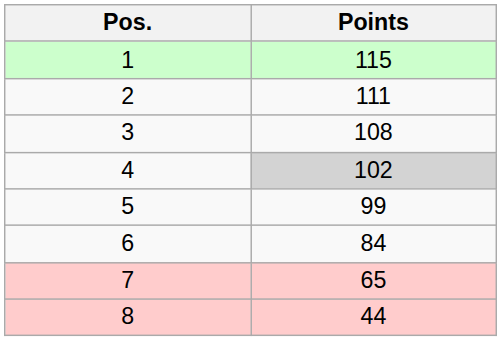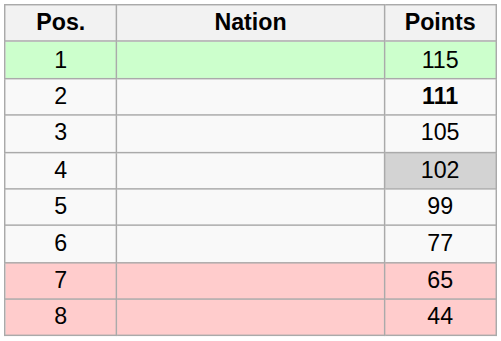 <table class="wikitable gauche" cellspacing="1" style="width:340px;">
 <tr style="background:#efefef; text-align:center;">
 <th style="width:70px;">Pos.</th>
+<th>Nation</th>
 <th style="width:70px;">Points</th>
 </tr>
 <tr style="vertical-align:top; text-align:center; background:#ccffcc;">
 <td>1</td>
+<td style="text-align:left;"></td>
 <td>115</td>
 </tr>
 <tr style="vertical-align:top; text-align:center;">
 <td>2</td>
-<td>111</td>
+<td style="text-align:left;"></td>
+<td><strong>111</strong></td>
 </tr>
 <tr style="vertical-align:top; text-align:center;">
 <td>3</td>
-<td>108</td>
+<td style="text-align:left;"></td>
+<td>105</td>
 </tr>
 <tr style="vertical-align:top; text-align:center;">
 <td>4</td>
+<td style="text-align:left;"></td>
 <td style="background: lightgrey;">102</td>
 </tr>
 <tr style="vertical-align:top; text-align:center;">
 <td>5</td>
+<td style="text-align:left;"></td>
 <td>99</td>
 </tr>
 <tr style="vertical-align:top; text-align:center;">
 <td>6</td>
-<td>84</td>
+<td style="text-align:left;"></td>
+<td>77</td>
 </tr>
 <tr style="vertical-align:top; text-align:center; background:#ffcccc;">
 <td>7</td>
+<td style="text-align:left;"></td>
 <td>65</td>
 </tr>
 <tr style="vertical-align:top; text-align:center; background:#ffcccc;">
 <td>8</td>
+<td style="text-align:left;"></td>
 <td>44</td>
 </tr>
 </table>
